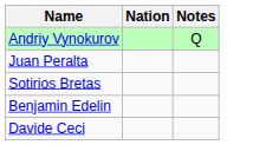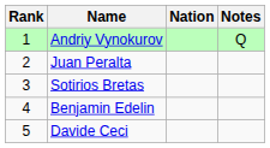 <table class="wikitable sortable" style="text-align:center">
 <tr>
+<th>Rank</th>
 <th>Name</th>
 <th>Nation</th>
 <th>Notes</th>
 </tr>
 <tr bgcolor=bbffbb>
+<td>1</td>
 <td align=left><a href='#'>Andriy Vynokurov</a></td>
 <td align=left></td>
 <td>Q</td>
 </tr>
 <tr>
+<td>2</td>
 <td align=left><a href='#'>Juan Peralta</a></td>
 <td align=left></td>
 <td></td>
 </tr>
 <tr>
+<td>3</td>
 <td align=left><a href='#'>Sotirios Bretas</a></td>
 <td align=left></td>
 <td></td>
 </tr>
 <tr>
+<td>4</td>
 <td align=left><a href='#'>Benjamin Edelin</a></td>
 <td align=left></td>
 <td></td>
 </tr>
 <tr>
+<td>5</td>
 <td align=left><a href='#'>Davide Ceci</a></td>
 <td align=left></td>
 <td></td>
 </tr>
 </table>
